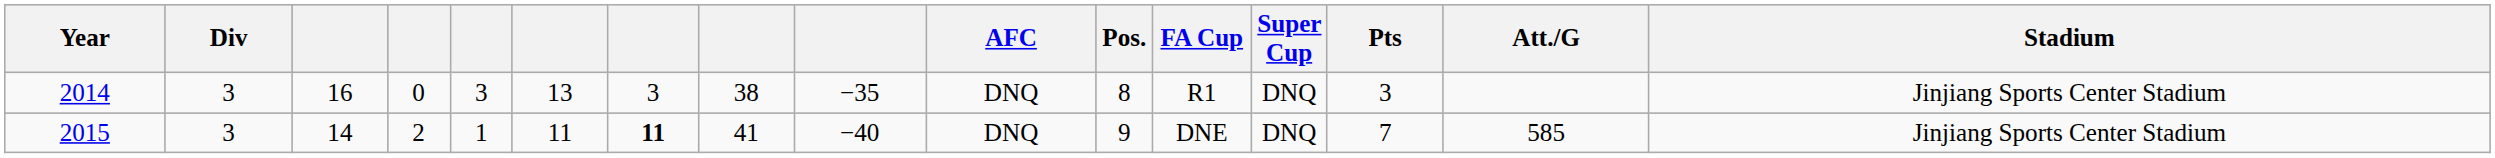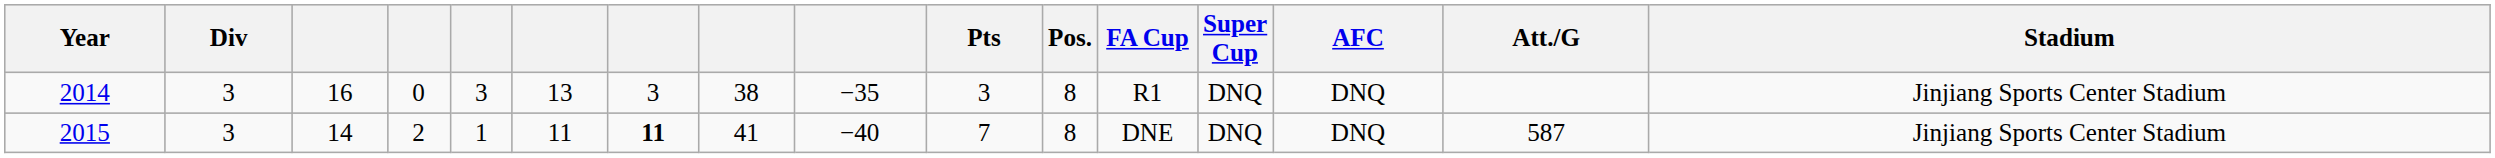 <table class="wikitable sortable" width=100% style=text-align:Center>
 <tr>
 <th>Year</th>
 <th>Div</th>
 <th></th>
 <th></th>
 <th></th>
 <th></th>
 <th></th>
 <th></th>
 <th></th>
-<th><a href='#'>AFC</a></th>
+<th>Pts</th>
 <th width=2%>Pos.</th>
 <th width=4%><a href='#'>FA Cup</a></th>
 <th width=2%><a href='#'>Super Cup</a></th>
-<th>Pts</th>
+<th><a href='#'>AFC</a></th>
 <th>Att./G</th>
 <th>Stadium</th>
 </tr>
 <tr>
 <td><a href='#'>2014</a></td>
 <td>3</td>
 <td>16</td>
 <td>0</td>
 <td>3</td>
 <td>13</td>
 <td>3</td>
 <td>38</td>
 <td>−35</td>
-<td>DNQ</td>
+<td>3</td>
 <td>8</td>
 <td>R1</td>
 <td>DNQ</td>
-<td>3</td>
+<td>DNQ</td>
 <td></td>
 <td>Jinjiang Sports Center Stadium</td>
 </tr>
 <tr>
 <td><a href='#'>2015</a></td>
 <td>3</td>
 <td>14</td>
 <td>2</td>
 <td>1</td>
 <td>11</td>
 <td><strong>11</strong></td>
 <td>41</td>
 <td>−40</td>
-<td>DNQ</td>
-<td>9</td>
+<td>7</td>
+<td>8</td>
 <td>DNE</td>
 <td>DNQ</td>
-<td>7</td>
-<td>585</td>
+<td>DNQ</td>
+<td>587</td>
 <td>Jinjiang Sports Center Stadium</td>
 </tr>
 </table>
